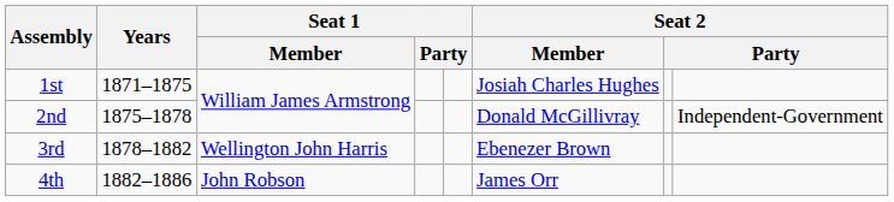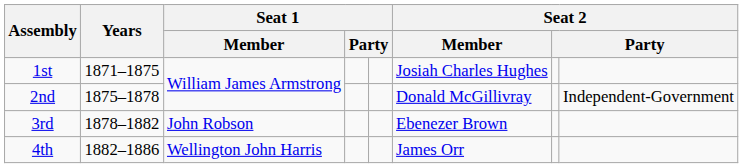 <table class="wikitable">
 <tr>
 <th rowspan="2">Assembly</th>
 <th rowspan="2">Years</th>
 <th colspan="3">Seat 1</th>
 <th colspan="3">Seat 2</th>
 </tr>
 <tr>
 <th>Member</th>
 <th colspan="2">Party</th>
 <th>Member</th>
 <th colspan="2">Party</th>
 </tr>
 <tr>
 <td style="text-align:center;"><a href='#'>1st</a></td>
 <td>1871–1875</td>
 <td rowspan="2"><a href='#'>William James Armstrong</a></td>
 <td></td>
 <td></td>
 <td><a href='#'>Josiah Charles Hughes</a></td>
 <td></td>
 <td></td>
 </tr>
 <tr>
 <td style="text-align:center;"><a href='#'>2nd</a></td>
 <td>1875–1878</td>
 <td></td>
 <td></td>
 <td><a href='#'>Donald McGillivray</a></td>
 <td></td>
 <td>Independent-Government</td>
 </tr>
 <tr>
 <td style="text-align:center;"><a href='#'>3rd</a></td>
 <td>1878–1882</td>
-<td><a href='#'>Wellington John Harris</a></td>
+<td><a href='#'>John Robson</a></td>
 <td></td>
 <td></td>
 <td><a href='#'>Ebenezer Brown</a></td>
 <td></td>
 <td></td>
 </tr>
 <tr>
 <td style="text-align:center;"><a href='#'>4th</a></td>
 <td>1882–1886</td>
-<td><a href='#'>John Robson</a></td>
+<td><a href='#'>Wellington John Harris</a></td>
 <td></td>
 <td></td>
 <td><a href='#'>James Orr</a></td>
 <td></td>
 <td></td>
 </tr>
 </table>
